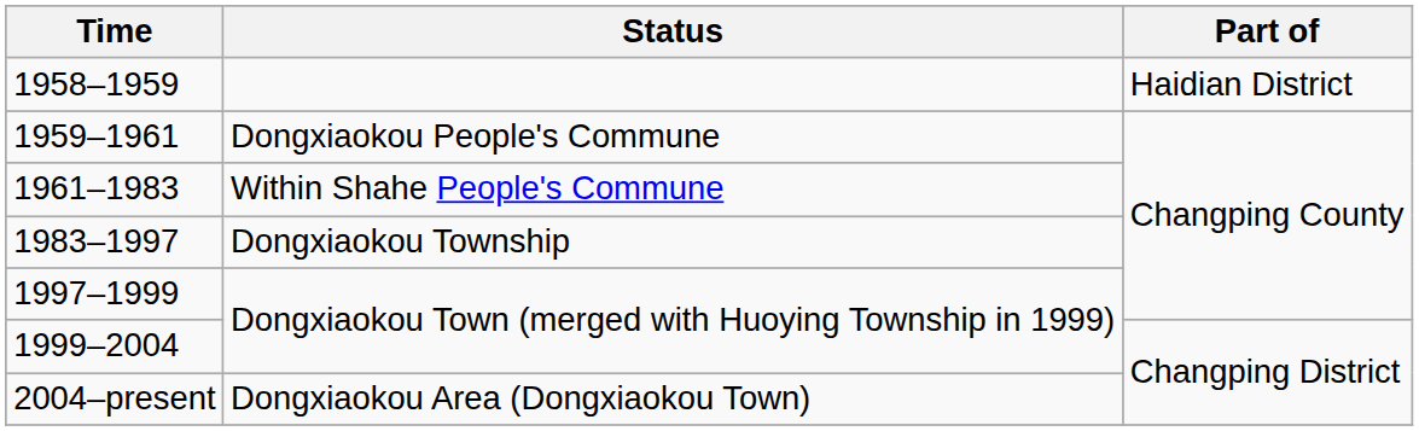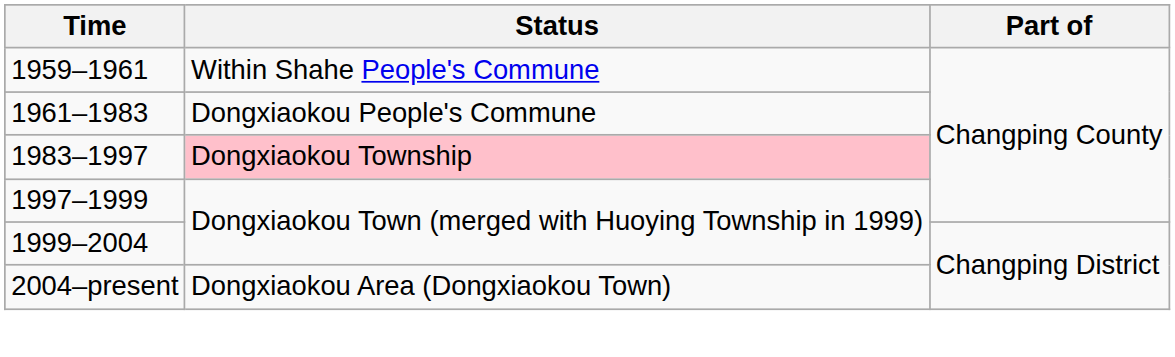 <table class="wikitable">
 <tr>
 <th>Time</th>
 <th>Status</th>
 <th>Part of</th>
 </tr>
 <tr>
-<td>1958–1959</td>
-<td></td>
-<td>Haidian District</td>
-</tr>
-<tr>
 <td>1959–1961</td>
-<td>Dongxiaokou People's Commune</td>
+<td>Within Shahe <a href='#'>People's Commune</a></td>
 <td rowspan="4">Changping County</td>
 </tr>
 <tr>
 <td>1961–1983</td>
-<td>Within Shahe <a href='#'>People's Commune</a></td>
+<td>Dongxiaokou People's Commune</td>
 </tr>
 <tr>
 <td>1983–1997</td>
-<td>Dongxiaokou Township</td>
+<td style="background: pink;">Dongxiaokou Township</td>
 </tr>
 <tr>
 <td>1997–1999</td>
 <td rowspan="2">Dongxiaokou Town (merged with Huoying Township in 1999)</td>
 </tr>
 <tr>
 <td>1999–2004</td>
 <td rowspan="2">Changping District</td>
 </tr>
 <tr>
 <td>2004–present</td>
 <td>Dongxiaokou Area (Dongxiaokou Town)</td>
 </tr>
 </table>
